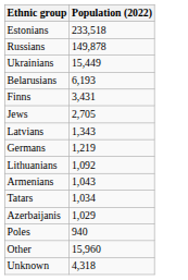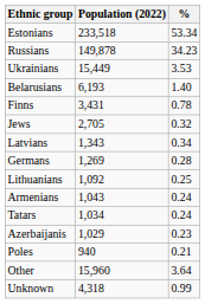 <table class="wikitable floatright">
 <tr>
 <th>Ethnic group</th>
 <th>Population (2022)</th>
+<th>%</th>
 </tr>
 <tr>
 <td>Estonians</td>
 <td>233,518</td>
+<td>53.34</td>
 </tr>
 <tr>
 <td>Russians</td>
 <td>149,878</td>
+<td>34.23</td>
 </tr>
 <tr>
 <td>Ukrainians</td>
 <td>15,449</td>
+<td>3.53</td>
 </tr>
 <tr>
 <td>Belarusians</td>
 <td>6,193</td>
+<td>1.40</td>
 </tr>
 <tr>
 <td>Finns</td>
 <td>3,431</td>
+<td>0.78</td>
 </tr>
 <tr>
 <td>Jews</td>
 <td>2,705</td>
+<td>0.32</td>
 </tr>
 <tr>
 <td>Latvians</td>
 <td>1,343</td>
+<td>0.34</td>
 </tr>
 <tr>
 <td>Germans</td>
-<td>1,219</td>
+<td>1,269</td>
+<td>0.28</td>
 </tr>
 <tr>
 <td>Lithuanians</td>
 <td>1,092</td>
+<td>0.25</td>
 </tr>
 <tr>
 <td>Armenians</td>
 <td>1,043</td>
+<td>0.24</td>
 </tr>
 <tr>
 <td>Tatars</td>
 <td>1,034</td>
+<td>0.24</td>
 </tr>
 <tr>
 <td>Azerbaijanis</td>
 <td>1,029</td>
+<td>0.23</td>
 </tr>
 <tr>
 <td>Poles</td>
 <td>940</td>
+<td>0.21</td>
 </tr>
 <tr>
 <td>Other</td>
 <td>15,960</td>
+<td>3.64</td>
 </tr>
 <tr>
 <td>Unknown</td>
 <td>4,318</td>
+<td>0.99</td>
 </tr>
 </table>
